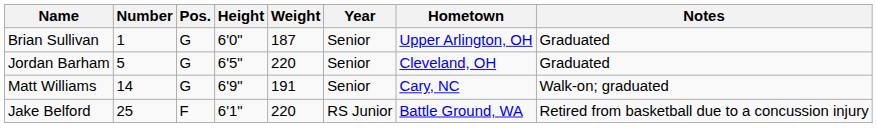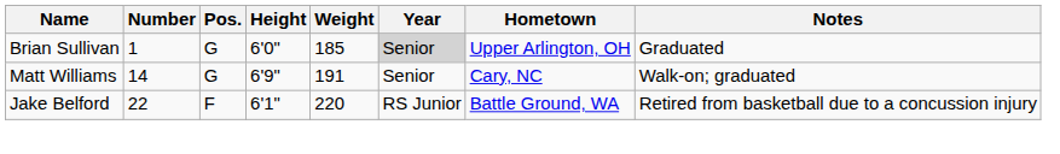 <table class="wikitable sortable" border="1">
 <tr>
 <th>Name</th>
 <th>Number</th>
 <th>Pos.</th>
 <th>Height</th>
 <th>Weight</th>
 <th>Year</th>
 <th>Hometown</th>
 <th class="unsortable">Notes</th>
 </tr>
 <tr>
 <td>Brian Sullivan</td>
 <td>1</td>
 <td>G</td>
 <td>6'0"</td>
-<td>187</td>
-<td>Senior</td>
+<td>185</td>
+<td style="background: lightgrey;">Senior</td>
 <td><a href='#'>Upper Arlington, OH</a></td>
-<td>Graduated</td>
-</tr>
-<tr>
-<td>Jordan Barham</td>
-<td>5</td>
-<td>G</td>
-<td>6'5"</td>
-<td>220</td>
-<td>Senior</td>
-<td><a href='#'>Cleveland, OH</a></td>
 <td>Graduated</td>
 </tr>
 <tr>
 <td>Matt Williams</td>
 <td>14</td>
 <td>G</td>
 <td>6'9"</td>
 <td>191</td>
 <td>Senior</td>
 <td><a href='#'>Cary, NC</a></td>
 <td>Walk-on; graduated</td>
 </tr>
 <tr>
 <td>Jake Belford</td>
-<td>25</td>
+<td>22</td>
 <td>F</td>
 <td>6'1"</td>
 <td>220</td>
 <td>RS Junior</td>
 <td><a href='#'>Battle Ground, WA</a></td>
 <td>Retired from basketball due to a concussion injury</td>
 </tr>
 </table>
